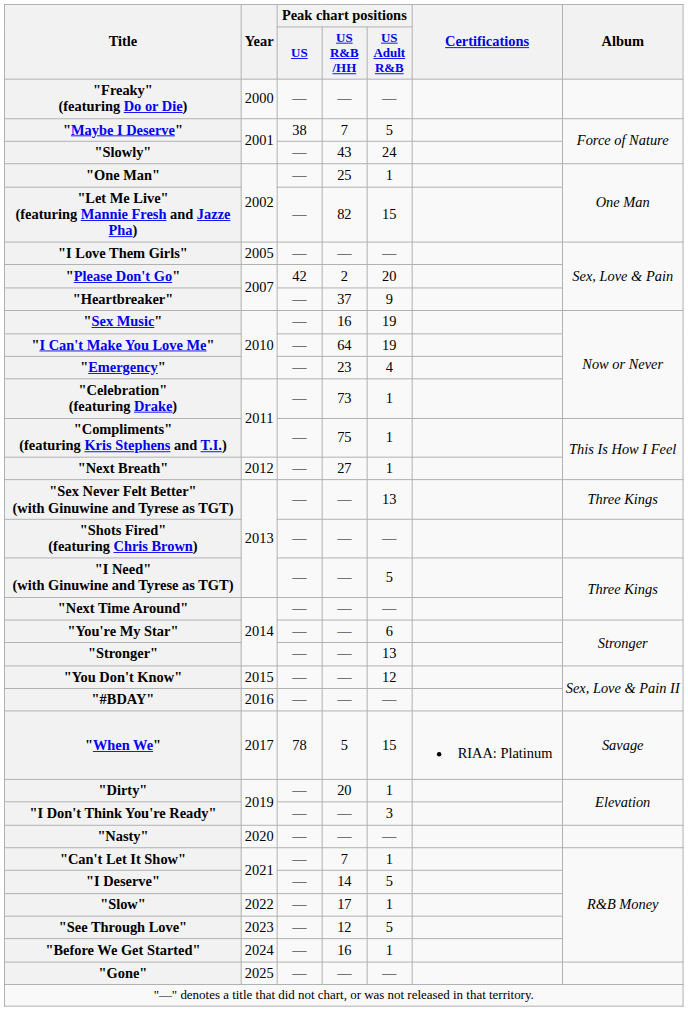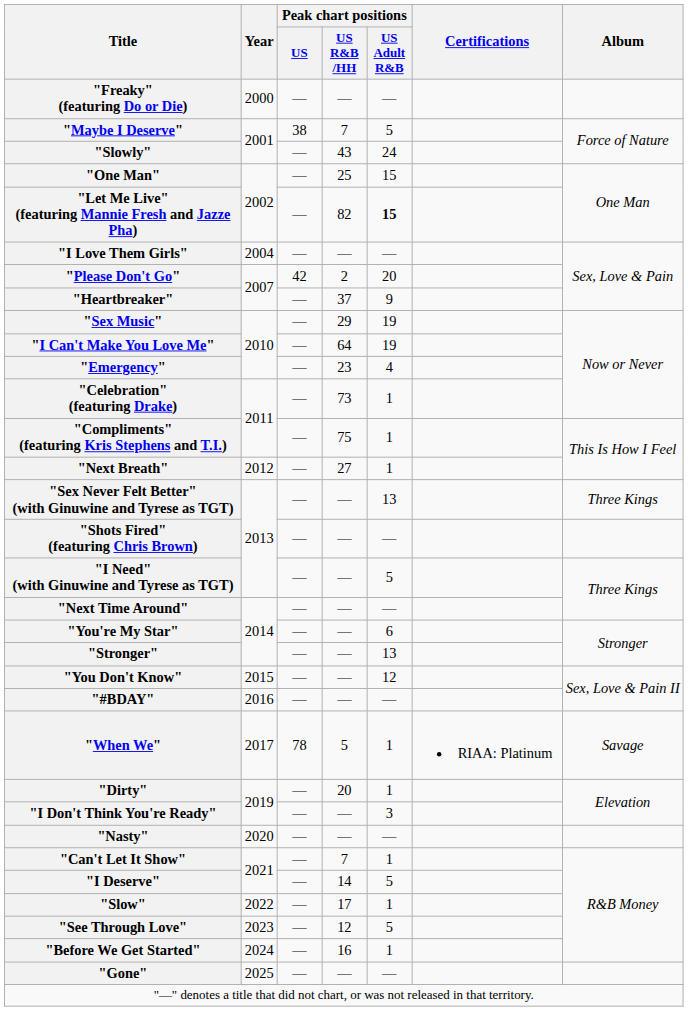 <table class="wikitable plainrowheaders" style="text-align:center;">
 <tr>
 <th scope="col" rowspan="2" style="width:16em;">Title</th>
 <th scope="col" rowspan="2">Year</th>
 <th scope="col" colspan="3">Peak chart positions</th>
 <th scope="col" rowspan="2" style="width:10em;"><a href='#'>Certifications</a></th>
 <th scope="col" rowspan="2">Album</th>
 </tr>
 <tr>
 <th scope="col" style="width:3em;font-size:90%;"><a href='#'>US</a><br></th>
 <th scope="col" style="width:3em;font-size:90%;"><a href='#'>US<br>R&B<br>/HH</a><br></th>
 <th scope="col" style="width:3em;font-size:90%;"><a href='#'>US<br>Adult R&B</a><br></th>
 </tr>
 <tr>
 <th scope="row">"Freaky" <br><span>(featuring <a href='#'>Do or Die</a>)</span></th>
 <td>2000</td>
 <td>—</td>
 <td>—</td>
 <td>—</td>
 <td></td>
 <td></td>
 </tr>
 <tr>
 <th scope="row">"<a href='#'>Maybe I Deserve</a>"</th>
 <td rowspan="2">2001</td>
 <td>38</td>
 <td>7</td>
 <td>5</td>
 <td></td>
 <td rowspan="2"><em>Force of Nature</em></td>
 </tr>
 <tr>
 <th scope="row">"Slowly"</th>
 <td>—</td>
 <td>43</td>
 <td>24</td>
 <td></td>
 </tr>
 <tr>
 <th scope="row">"One Man"</th>
 <td rowspan="2">2002</td>
 <td>—</td>
 <td>25</td>
-<td>1</td>
+<td>15</td>
 <td></td>
 <td rowspan="2"><em>One Man</em></td>
 </tr>
 <tr>
 <th scope="row">"Let Me Live" <br><span>(featuring <a href='#'>Mannie Fresh</a> and <a href='#'>Jazze Pha</a>)</span></th>
 <td>—</td>
 <td>82</td>
-<td>15</td>
+<td><strong>15</strong></td>
 <td></td>
 </tr>
 <tr>
 <th scope="row">"I Love Them Girls" <br><span></span></th>
-<td>2005</td>
+<td>2004</td>
 <td>—</td>
 <td>—</td>
 <td>—</td>
 <td></td>
 <td rowspan="3"><em>Sex, Love & Pain</em></td>
 </tr>
 <tr>
 <th scope="row">"<a href='#'>Please Don't Go</a>"</th>
 <td rowspan="2">2007</td>
 <td>42</td>
 <td>2</td>
 <td>20</td>
 <td></td>
 </tr>
 <tr>
 <th scope="row">"Heartbreaker"</th>
 <td>—</td>
 <td>37</td>
 <td>9</td>
 <td></td>
 </tr>
 <tr>
 <th scope="row">"<a href='#'>Sex Music</a>"</th>
 <td rowspan="3">2010</td>
 <td>—</td>
-<td>16</td>
+<td>29</td>
 <td>19</td>
 <td></td>
 <td rowspan="4"><em>Now or Never</em></td>
 </tr>
 <tr>
 <th scope="row">"<a href='#'>I Can't Make You Love Me</a>"</th>
 <td>—</td>
 <td>64</td>
 <td>19</td>
 <td></td>
 </tr>
 <tr>
 <th scope="row">"<a href='#'>Emergency</a>"</th>
 <td>—</td>
 <td>23</td>
 <td>4</td>
 </tr>
 <tr>
 <th scope="row">"Celebration" <br><span>(featuring <a href='#'>Drake</a>)</span></th>
 <td rowspan="2">2011</td>
 <td>—</td>
 <td>73</td>
 <td>1</td>
 <td></td>
 </tr>
 <tr>
 <th scope="row">"Compliments" <br><span>(featuring <a href='#'>Kris Stephens</a> and <a href='#'>T.I.</a>)</span></th>
 <td>—</td>
 <td>75</td>
 <td>1</td>
 <td></td>
 <td rowspan="2"><em>This Is How I Feel</em></td>
 </tr>
 <tr>
 <th scope="row">"Next Breath"</th>
 <td>2012</td>
 <td>—</td>
 <td>27</td>
 <td>1</td>
 <td></td>
 </tr>
 <tr>
 <th scope="row">"Sex Never Felt Better" <br><span>(with Ginuwine and Tyrese as TGT)</span></th>
 <td rowspan="3">2013</td>
 <td>—</td>
 <td>—</td>
 <td>13</td>
 <td></td>
 <td><em>Three Kings</em></td>
 </tr>
 <tr>
 <th scope="row">"Shots Fired" <br><span>(featuring <a href='#'>Chris Brown</a>)</span></th>
 <td>—</td>
 <td>—</td>
 <td>—</td>
 <td></td>
 <td></td>
 </tr>
 <tr>
 <th scope="row">"I Need" <br><span>(with Ginuwine and Tyrese as TGT)</span></th>
 <td>—</td>
 <td>—</td>
 <td>5</td>
 <td></td>
 <td rowspan="2"><em>Three Kings</em></td>
 </tr>
 <tr>
 <th scope="row">"Next Time Around"</th>
 <td rowspan="3">2014</td>
 <td>—</td>
 <td>—</td>
 <td>—</td>
 </tr>
 <tr>
 <th scope="row">"You're My Star"</th>
 <td>—</td>
 <td>—</td>
 <td>6</td>
 <td></td>
 <td rowspan="2"><em>Stronger</em></td>
 </tr>
 <tr>
 <th scope="row">"Stronger"</th>
 <td>—</td>
 <td>—</td>
 <td>13</td>
 <td></td>
 </tr>
 <tr>
 <th scope="row">"You Don't Know"</th>
 <td>2015</td>
 <td>—</td>
 <td>—</td>
 <td>12</td>
 <td></td>
 <td rowspan="2"><em>Sex, Love & Pain II</em></td>
 </tr>
 <tr>
 <th scope="row">"#BDAY"</th>
 <td>2016</td>
 <td>—</td>
 <td>—</td>
 <td>—</td>
 <td></td>
 </tr>
 <tr>
 <th scope="row">"<a href='#'>When We</a>"</th>
 <td>2017</td>
 <td>78</td>
 <td>5</td>
-<td>15</td>
+<td>1</td>
 <td><br><ul><li>RIAA: Platinum</li></ul></td>
 <td><em>Savage</em></td>
 </tr>
 <tr>
 <th scope="row">"Dirty"</th>
 <td rowspan="2">2019</td>
 <td>—</td>
 <td>20</td>
 <td>1</td>
 <td></td>
 <td rowspan="2"><em>Elevation</em></td>
 </tr>
 <tr>
 <th scope="row">"I Don't Think You're Ready"</th>
 <td>—</td>
 <td>—</td>
 <td>3</td>
 <td></td>
 </tr>
 <tr>
 <th scope="row">"Nasty" </th>
 <td rowspan="1">2020</td>
 <td>—</td>
 <td>—</td>
 <td>—</td>
 <td></td>
 <td></td>
 </tr>
 <tr>
 <th scope="row">"Can't Let It Show" </th>
 <td rowspan="2">2021</td>
 <td>—</td>
 <td>7</td>
 <td>1</td>
 <td></td>
 <td rowspan="5"><em>R&B Money</em></td>
 </tr>
 <tr>
 <th scope="row">"I Deserve"</th>
 <td>—</td>
 <td>14</td>
 <td>5</td>
 <td></td>
 </tr>
 <tr>
 <th scope="row">"Slow"</th>
 <td>2022</td>
 <td>—</td>
 <td>17</td>
 <td>1</td>
 <td></td>
 </tr>
 <tr>
 <th scope="row">"See Through Love"</th>
 <td>2023</td>
 <td>—</td>
 <td>12</td>
 <td>5</td>
 <td></td>
 </tr>
 <tr>
 <th scope="row">"Before We Get Started"</th>
 <td>2024</td>
 <td>—</td>
 <td>16</td>
 <td>1</td>
 <td></td>
 </tr>
 <tr>
 <th scope="row">"Gone" </th>
 <td rowspan="1">2025</td>
 <td>—</td>
 <td>—</td>
 <td>—</td>
 <td></td>
 <td></td>
 </tr>
 <tr>
 <td colspan="14" style="font-size:90%">"—" denotes a title that did not chart, or was not released in that territory.</td>
 </tr>
 </table>
